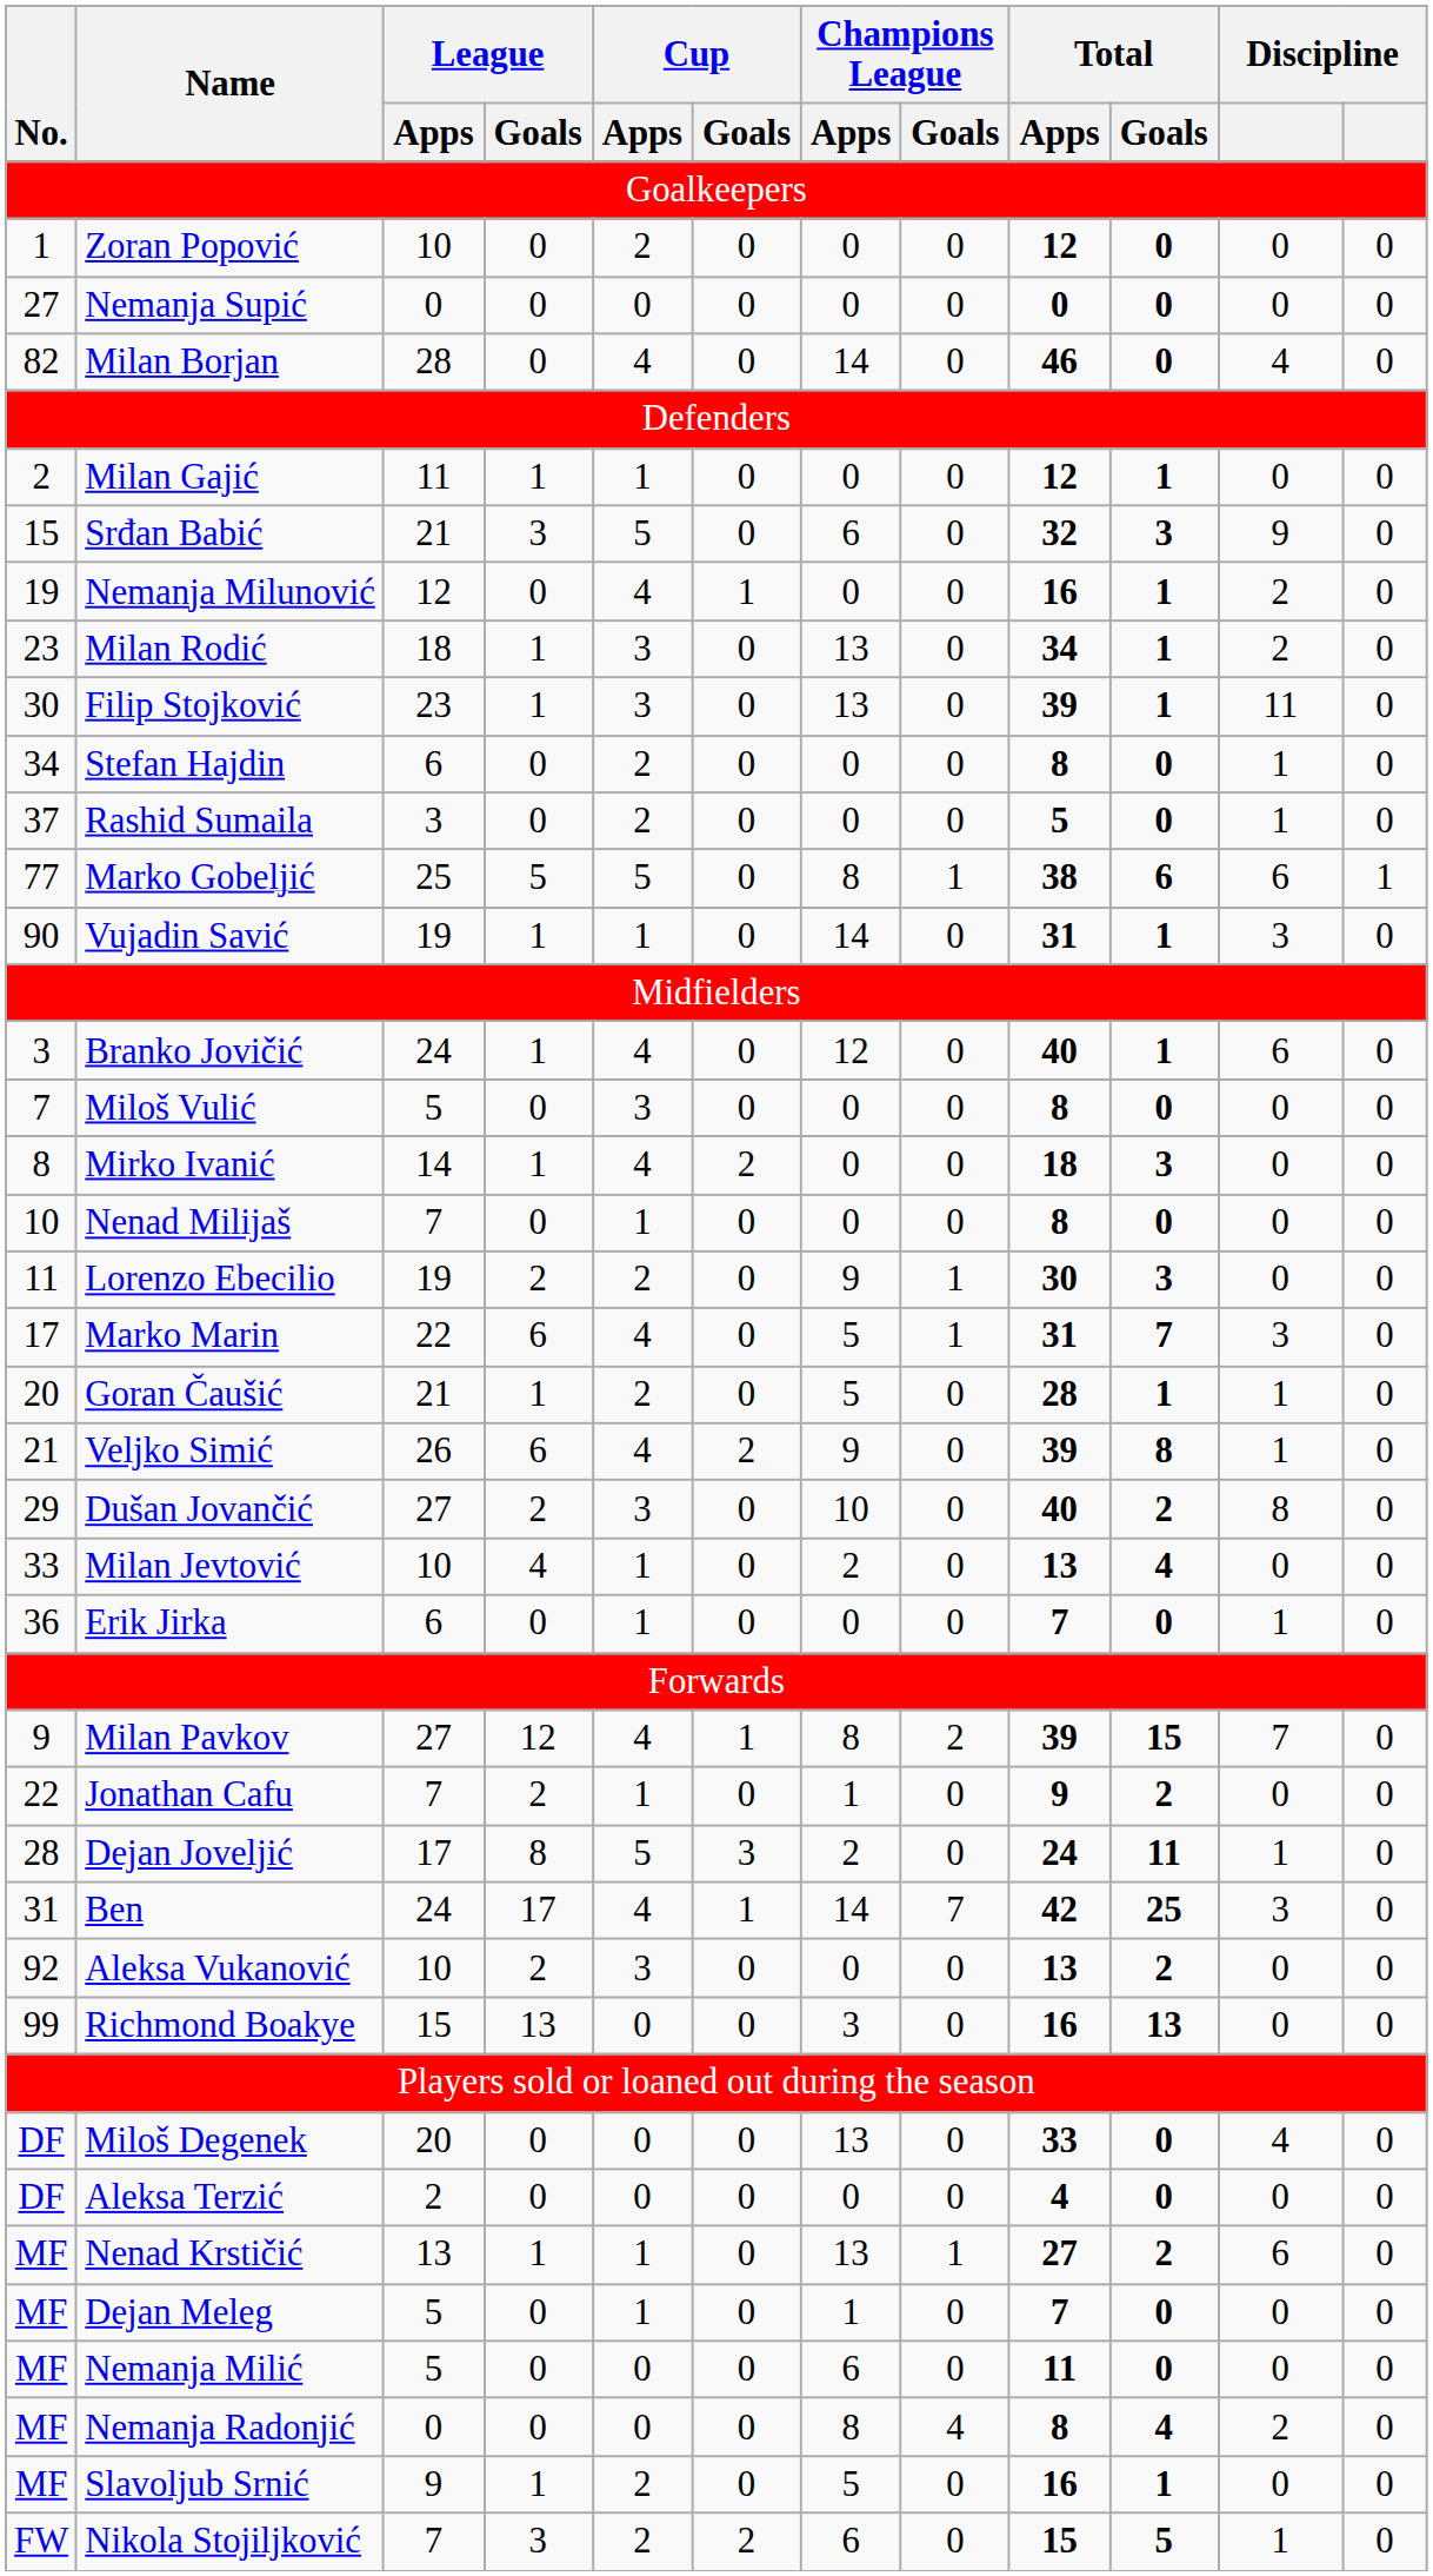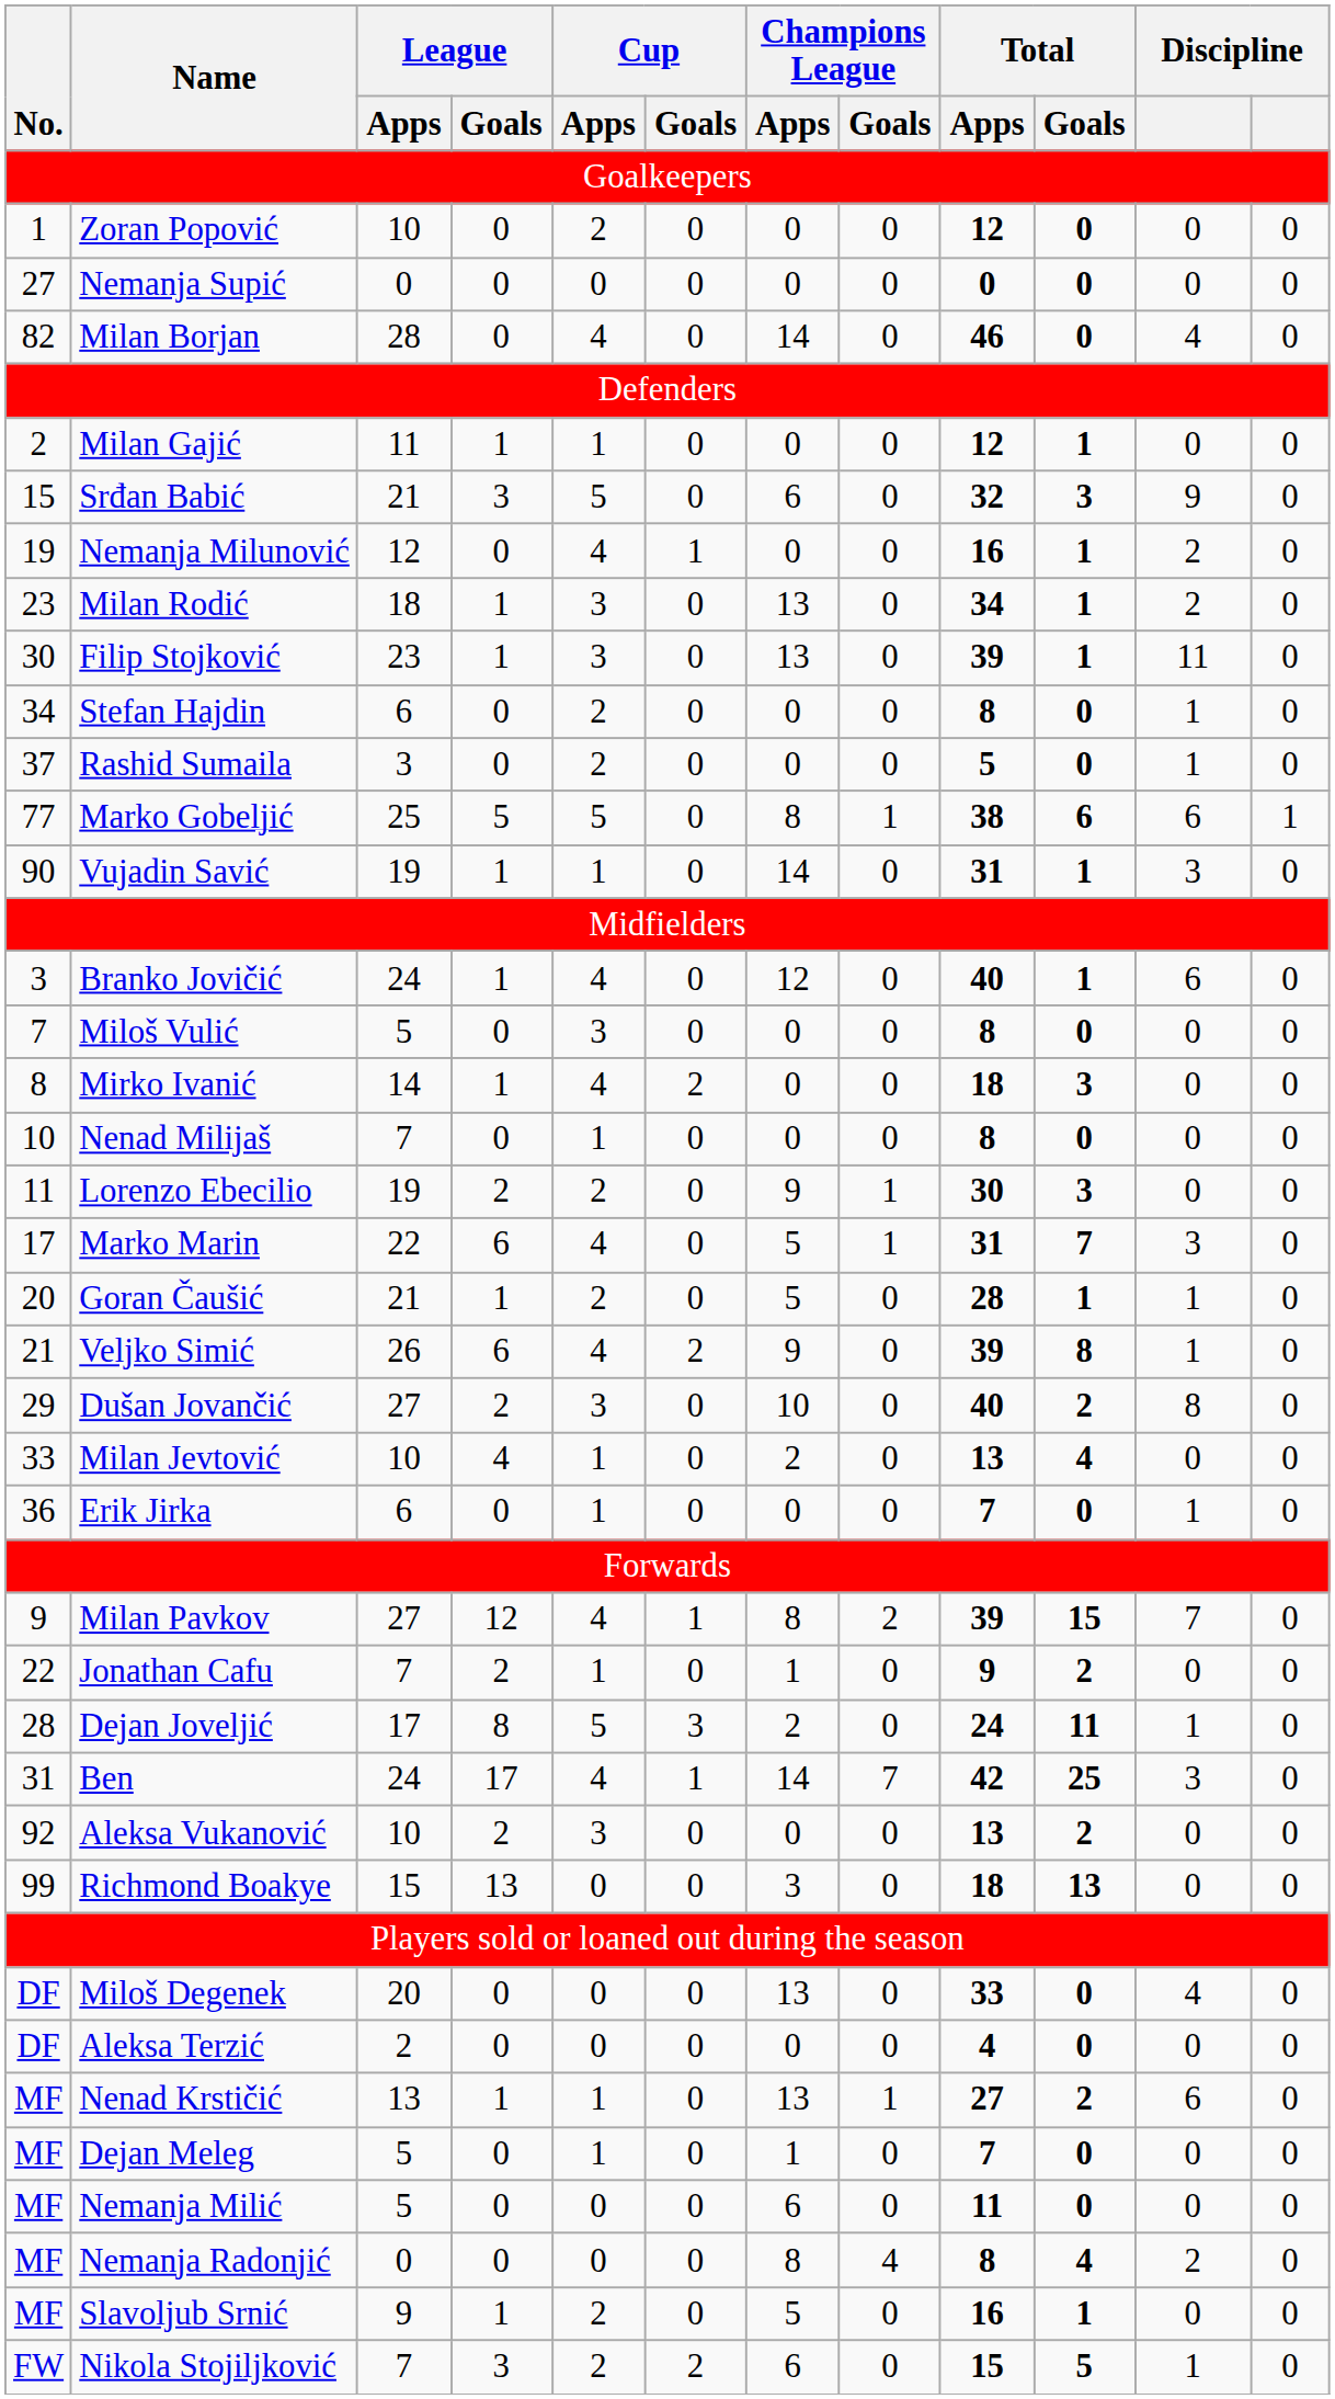 <table class="wikitable" style="text-align:center">
 <tr>
 <th rowspan="2" valign="bottom">No.</th>
 <th rowspan="2">Name</th>
 <th colspan="2" width="85"><a href='#'>League</a></th>
 <th colspan="2" width="85"><a href='#'>Cup</a></th>
 <th colspan="2" width="85"><a href='#'>Champions League</a></th>
 <th colspan="2" width="85">Total</th>
 <th colspan="2" width="85">Discipline</th>
 </tr>
 <tr>
 <th>Apps</th>
 <th>Goals</th>
 <th>Apps</th>
 <th>Goals</th>
 <th>Apps</th>
 <th>Goals</th>
 <th>Apps</th>
 <th>Goals</th>
 <th></th>
 <th></th>
 </tr>
 <tr>
 <td style="background: red;color:white" align=center colspan="15">Goalkeepers</td>
 </tr>
 <tr>
 <td>1</td>
 <td align="left"> <a href='#'>Zoran Popović</a></td>
 <td>10</td>
 <td>0</td>
 <td>2</td>
 <td>0</td>
 <td>0</td>
 <td>0</td>
 <td><strong>12</strong></td>
 <td><strong>0</strong></td>
 <td>0</td>
 <td>0</td>
 </tr>
 <tr>
 <td>27</td>
 <td align="left"> <a href='#'>Nemanja Supić</a></td>
 <td>0</td>
 <td>0</td>
 <td>0</td>
 <td>0</td>
 <td>0</td>
 <td>0</td>
 <td><strong>0</strong></td>
 <td><strong>0</strong></td>
 <td>0</td>
 <td>0</td>
 </tr>
 <tr>
 <td>82</td>
 <td align="left"> <a href='#'>Milan Borjan</a></td>
 <td>28</td>
 <td>0</td>
 <td>4</td>
 <td>0</td>
 <td>14</td>
 <td>0</td>
 <td><strong>46</strong></td>
 <td><strong>0</strong></td>
 <td>4</td>
 <td>0</td>
 </tr>
 <tr>
 <td align=center colspan="15" style="background: red;color:white">Defenders</td>
 </tr>
 <tr>
 <td>2</td>
 <td align="left"> <a href='#'>Milan Gajić</a></td>
 <td>11</td>
 <td>1</td>
 <td>1</td>
 <td>0</td>
 <td>0</td>
 <td>0</td>
 <td><strong>12</strong></td>
 <td><strong>1</strong></td>
 <td>0</td>
 <td>0</td>
 </tr>
 <tr>
 <td>15</td>
 <td align="left"> <a href='#'>Srđan Babić</a></td>
 <td>21</td>
 <td>3</td>
 <td>5</td>
 <td>0</td>
 <td>6</td>
 <td>0</td>
 <td><strong>32</strong></td>
 <td><strong>3</strong></td>
 <td>9</td>
 <td>0</td>
 </tr>
 <tr>
 <td>19</td>
 <td align="left"> <a href='#'>Nemanja Milunović</a></td>
 <td>12</td>
 <td>0</td>
 <td>4</td>
 <td>1</td>
 <td>0</td>
 <td>0</td>
 <td><strong>16</strong></td>
 <td><strong>1</strong></td>
 <td>2</td>
 <td>0</td>
 </tr>
 <tr>
 <td>23</td>
 <td align="left"> <a href='#'>Milan Rodić</a></td>
 <td>18</td>
 <td>1</td>
 <td>3</td>
 <td>0</td>
 <td>13</td>
 <td>0</td>
 <td><strong>34</strong></td>
 <td><strong>1</strong></td>
 <td>2</td>
 <td>0</td>
 </tr>
 <tr>
 <td>30</td>
 <td align="left"> <a href='#'>Filip Stojković</a></td>
 <td>23</td>
 <td>1</td>
 <td>3</td>
 <td>0</td>
 <td>13</td>
 <td>0</td>
 <td><strong>39</strong></td>
 <td><strong>1</strong></td>
 <td>11</td>
 <td>0</td>
 </tr>
 <tr>
 <td>34</td>
 <td align="left"> <a href='#'>Stefan Hajdin</a></td>
 <td>6</td>
 <td>0</td>
 <td>2</td>
 <td>0</td>
 <td>0</td>
 <td>0</td>
 <td><strong>8</strong></td>
 <td><strong>0</strong></td>
 <td>1</td>
 <td>0</td>
 </tr>
 <tr>
 <td>37</td>
 <td align="left"> <a href='#'>Rashid Sumaila</a></td>
 <td>3</td>
 <td>0</td>
 <td>2</td>
 <td>0</td>
 <td>0</td>
 <td>0</td>
 <td><strong>5</strong></td>
 <td><strong>0</strong></td>
 <td>1</td>
 <td>0</td>
 </tr>
 <tr>
 <td>77</td>
 <td align="left"> <a href='#'>Marko Gobeljić</a></td>
 <td>25</td>
 <td>5</td>
 <td>5</td>
 <td>0</td>
 <td>8</td>
 <td>1</td>
 <td><strong>38</strong></td>
 <td><strong>6</strong></td>
 <td>6</td>
 <td>1</td>
 </tr>
 <tr>
 <td>90</td>
 <td align="left"> <a href='#'>Vujadin Savić</a></td>
 <td>19</td>
 <td>1</td>
 <td>1</td>
 <td>0</td>
 <td>14</td>
 <td>0</td>
 <td><strong>31</strong></td>
 <td><strong>1</strong></td>
 <td>3</td>
 <td>0</td>
 </tr>
 <tr>
 <td align=center colspan="15" style="background: red;color:white">Midfielders</td>
 </tr>
 <tr>
 <td>3</td>
 <td align="left"> <a href='#'>Branko Jovičić</a></td>
 <td>24</td>
 <td>1</td>
 <td>4</td>
 <td>0</td>
 <td>12</td>
 <td>0</td>
 <td><strong>40</strong></td>
 <td><strong>1</strong></td>
 <td>6</td>
 <td>0</td>
 </tr>
 <tr>
 <td>7</td>
 <td align="left"> <a href='#'>Miloš Vulić</a></td>
 <td>5</td>
 <td>0</td>
 <td>3</td>
 <td>0</td>
 <td>0</td>
 <td>0</td>
 <td><strong>8</strong></td>
 <td><strong>0</strong></td>
 <td>0</td>
 <td>0</td>
 </tr>
 <tr>
 <td>8</td>
 <td align="left"> <a href='#'>Mirko Ivanić</a></td>
 <td>14</td>
 <td>1</td>
 <td>4</td>
 <td>2</td>
 <td>0</td>
 <td>0</td>
 <td><strong>18</strong></td>
 <td><strong>3</strong></td>
 <td>0</td>
 <td>0</td>
 </tr>
 <tr>
 <td>10</td>
 <td align="left"> <a href='#'>Nenad Milijaš</a></td>
 <td>7</td>
 <td>0</td>
 <td>1</td>
 <td>0</td>
 <td>0</td>
 <td>0</td>
 <td><strong>8</strong></td>
 <td><strong>0</strong></td>
 <td>0</td>
 <td>0</td>
 </tr>
 <tr>
 <td>11</td>
 <td align="left"> <a href='#'>Lorenzo Ebecilio</a></td>
 <td>19</td>
 <td>2</td>
 <td>2</td>
 <td>0</td>
 <td>9</td>
 <td>1</td>
 <td><strong>30</strong></td>
 <td><strong>3</strong></td>
 <td>0</td>
 <td>0</td>
 </tr>
 <tr>
 <td>17</td>
 <td align="left"> <a href='#'>Marko Marin</a></td>
 <td>22</td>
 <td>6</td>
 <td>4</td>
 <td>0</td>
 <td>5</td>
 <td>1</td>
 <td><strong>31</strong></td>
 <td><strong>7</strong></td>
 <td>3</td>
 <td>0</td>
 </tr>
 <tr>
 <td>20</td>
 <td align="left"> <a href='#'>Goran Čaušić</a></td>
 <td>21</td>
 <td>1</td>
 <td>2</td>
 <td>0</td>
 <td>5</td>
 <td>0</td>
 <td><strong>28</strong></td>
 <td><strong>1</strong></td>
 <td>1</td>
 <td>0</td>
 </tr>
 <tr>
 <td>21</td>
 <td align="left"> <a href='#'>Veljko Simić</a></td>
 <td>26</td>
 <td>6</td>
 <td>4</td>
 <td>2</td>
 <td>9</td>
 <td>0</td>
 <td><strong>39</strong></td>
 <td><strong>8</strong></td>
 <td>1</td>
 <td>0</td>
 </tr>
 <tr>
 <td>29</td>
 <td align="left"> <a href='#'>Dušan Jovančić</a></td>
 <td>27</td>
 <td>2</td>
 <td>3</td>
 <td>0</td>
 <td>10</td>
 <td>0</td>
 <td><strong>40</strong></td>
 <td><strong>2</strong></td>
 <td>8</td>
 <td>0</td>
 </tr>
 <tr>
 <td>33</td>
 <td align="left"> <a href='#'>Milan Jevtović</a></td>
 <td>10</td>
 <td>4</td>
 <td>1</td>
 <td>0</td>
 <td>2</td>
 <td>0</td>
 <td><strong>13</strong></td>
 <td><strong>4</strong></td>
 <td>0</td>
 <td>0</td>
 </tr>
 <tr>
 <td>36</td>
 <td align="left"> <a href='#'>Erik Jirka</a></td>
 <td>6</td>
 <td>0</td>
 <td>1</td>
 <td>0</td>
 <td>0</td>
 <td>0</td>
 <td><strong>7</strong></td>
 <td><strong>0</strong></td>
 <td>1</td>
 <td>0</td>
 </tr>
 <tr>
 <td align=center colspan="15" style="background: red;color:white">Forwards</td>
 </tr>
 <tr>
 <td>9</td>
 <td align="left"> <a href='#'>Milan Pavkov</a></td>
 <td>27</td>
 <td>12</td>
 <td>4</td>
 <td>1</td>
 <td>8</td>
 <td>2</td>
 <td><strong>39</strong></td>
 <td><strong>15</strong></td>
 <td>7</td>
 <td>0</td>
 </tr>
 <tr>
 <td>22</td>
 <td align="left"> <a href='#'>Jonathan Cafu</a></td>
 <td>7</td>
 <td>2</td>
 <td>1</td>
 <td>0</td>
 <td>1</td>
 <td>0</td>
 <td><strong>9</strong></td>
 <td><strong>2</strong></td>
 <td>0</td>
 <td>0</td>
 </tr>
 <tr>
 <td>28</td>
 <td align="left"> <a href='#'>Dejan Joveljić</a></td>
 <td>17</td>
 <td>8</td>
 <td>5</td>
 <td>3</td>
 <td>2</td>
 <td>0</td>
 <td><strong>24</strong></td>
 <td><strong>11</strong></td>
 <td>1</td>
 <td>0</td>
 </tr>
 <tr>
 <td>31</td>
 <td align="left"> <a href='#'>Ben</a></td>
 <td>24</td>
 <td>17</td>
 <td>4</td>
 <td>1</td>
 <td>14</td>
 <td>7</td>
 <td><strong>42</strong></td>
 <td><strong>25</strong></td>
 <td>3</td>
 <td>0</td>
 </tr>
 <tr>
 <td>92</td>
 <td align="left"> <a href='#'>Aleksa Vukanović</a></td>
 <td>10</td>
 <td>2</td>
 <td>3</td>
 <td>0</td>
 <td>0</td>
 <td>0</td>
 <td><strong>13</strong></td>
 <td><strong>2</strong></td>
 <td>0</td>
 <td>0</td>
 </tr>
 <tr>
 <td>99</td>
 <td align="left"> <a href='#'>Richmond Boakye</a></td>
 <td>15</td>
 <td>13</td>
 <td>0</td>
 <td>0</td>
 <td>3</td>
 <td>0</td>
-<td><strong>16</strong></td>
+<td><strong>18</strong></td>
 <td><strong>13</strong></td>
 <td>0</td>
 <td>0</td>
 </tr>
 <tr>
 <td align=center colspan="15" style="background: red;color:white">Players sold or loaned out during the season</td>
 </tr>
 <tr>
 <td><a href='#'>DF</a></td>
 <td align="left"> <a href='#'>Miloš Degenek</a></td>
 <td>20</td>
 <td>0</td>
 <td>0</td>
 <td>0</td>
 <td>13</td>
 <td>0</td>
 <td><strong>33</strong></td>
 <td><strong>0</strong></td>
 <td>4</td>
 <td>0</td>
 </tr>
 <tr>
 <td><a href='#'>DF</a></td>
 <td align="left"> <a href='#'>Aleksa Terzić</a></td>
 <td>2</td>
 <td>0</td>
 <td>0</td>
 <td>0</td>
 <td>0</td>
 <td>0</td>
 <td><strong>4</strong></td>
 <td><strong>0</strong></td>
 <td>0</td>
 <td>0</td>
 </tr>
 <tr>
 <td><a href='#'>MF</a></td>
 <td align="left"> <a href='#'>Nenad Krstičić</a></td>
 <td>13</td>
 <td>1</td>
 <td>1</td>
 <td>0</td>
 <td>13</td>
 <td>1</td>
 <td><strong>27</strong></td>
 <td><strong>2</strong></td>
 <td>6</td>
 <td>0</td>
 </tr>
 <tr>
 <td><a href='#'>MF</a></td>
 <td align="left"> <a href='#'>Dejan Meleg</a></td>
 <td>5</td>
 <td>0</td>
 <td>1</td>
 <td>0</td>
 <td>1</td>
 <td>0</td>
 <td><strong>7</strong></td>
 <td><strong>0</strong></td>
 <td>0</td>
 <td>0</td>
 </tr>
 <tr>
 <td><a href='#'>MF</a></td>
 <td align="left"> <a href='#'>Nemanja Milić</a></td>
 <td>5</td>
 <td>0</td>
 <td>0</td>
 <td>0</td>
 <td>6</td>
 <td>0</td>
 <td><strong>11</strong></td>
 <td><strong>0</strong></td>
 <td>0</td>
 <td>0</td>
 </tr>
 <tr>
 <td><a href='#'>MF</a></td>
 <td align="left"> <a href='#'>Nemanja Radonjić</a></td>
 <td>0</td>
 <td>0</td>
 <td>0</td>
 <td>0</td>
 <td>8</td>
 <td>4</td>
 <td><strong>8</strong></td>
 <td><strong>4</strong></td>
 <td>2</td>
 <td>0</td>
 </tr>
 <tr>
 <td><a href='#'>MF</a></td>
 <td align="left"> <a href='#'>Slavoljub Srnić</a></td>
 <td>9</td>
 <td>1</td>
 <td>2</td>
 <td>0</td>
 <td>5</td>
 <td>0</td>
 <td><strong>16</strong></td>
 <td><strong>1</strong></td>
 <td>0</td>
 <td>0</td>
 </tr>
 <tr>
 <td><a href='#'>FW</a></td>
 <td align="left"> <a href='#'>Nikola Stojiljković</a></td>
 <td>7</td>
 <td>3</td>
 <td>2</td>
 <td>2</td>
 <td>6</td>
 <td>0</td>
 <td><strong>15</strong></td>
 <td><strong>5</strong></td>
 <td>1</td>
 <td>0</td>
 </tr>
 <tr>
 </tr>
 </table>
